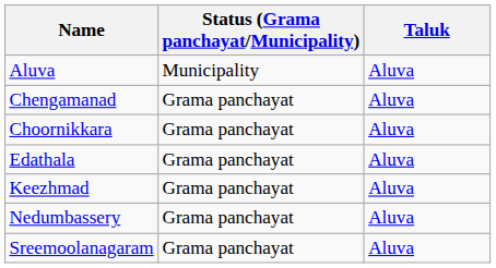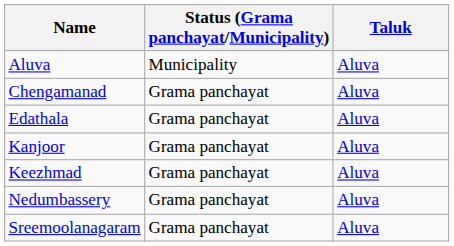 <table class="wikitable sortable static-row-numbers static-row-header-hash">
 <tr>
 <th width="100px">Name</th>
 <th width="130px">Status (<a href='#'>Grama panchayat</a>/<a href='#'>Municipality</a>)</th>
 <th width="100px"><a href='#'>Taluk</a></th>
 </tr>
 <tr>
 <td><a href='#'>Aluva</a></td>
 <td>Municipality</td>
 <td><a href='#'>Aluva</a></td>
 </tr>
 <tr>
 <td><a href='#'>Chengamanad</a></td>
 <td>Grama panchayat</td>
 <td><a href='#'>Aluva</a></td>
 </tr>
 <tr>
-<td><a href='#'>Choornikkara</a></td>
+<td><a href='#'>Edathala</a></td>
 <td>Grama panchayat</td>
 <td><a href='#'>Aluva</a></td>
 </tr>
 <tr>
-<td><a href='#'>Edathala</a></td>
+<td><a href='#'>Kanjoor</a></td>
 <td>Grama panchayat</td>
 <td><a href='#'>Aluva</a></td>
 </tr>
 <tr>
 <td><a href='#'>Keezhmad</a></td>
 <td>Grama panchayat</td>
 <td><a href='#'>Aluva</a></td>
 </tr>
 <tr>
 <td><a href='#'>Nedumbassery</a></td>
 <td>Grama panchayat</td>
 <td><a href='#'>Aluva</a></td>
 </tr>
 <tr>
 <td><a href='#'>Sreemoolanagaram</a></td>
 <td>Grama panchayat</td>
 <td><a href='#'>Aluva</a></td>
 </tr>
 </table>
